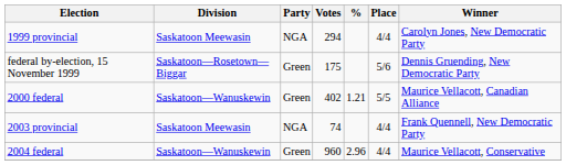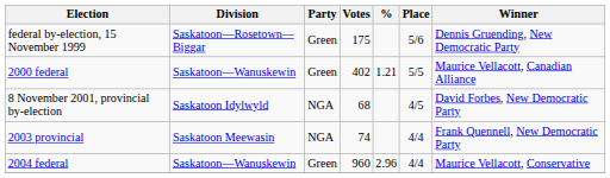 <table class="wikitable" width="800">
 <tr>
 <th align="left">Election</th>
 <th align="left">Division</th>
 <th align="left">Party</th>
 <th align="right">Votes</th>
 <th align="right">%</th>
 <th align="center">Place</th>
 <th align="center">Winner</th>
-</tr>
-<tr>
-<td align="left"><a href='#'>1999 provincial</a></td>
-<td align="left"><a href='#'>Saskatoon Meewasin</a></td>
-<td align="left">NGA</td>
-<td align="right">294</td>
-<td align="right"></td>
-<td align="center">4/4</td>
-<td align="left"><a href='#'>Carolyn Jones</a>, <a href='#'>New Democratic Party</a></td>
 </tr>
 <tr>
 <td align="left">federal by-election, 15 November 1999</td>
 <td align="left"><a href='#'>Saskatoon—Rosetown—Biggar</a></td>
 <td align="left">Green</td>
 <td align="right">175</td>
 <td align="right"></td>
 <td align="center">5/6</td>
 <td align="left"><a href='#'>Dennis Gruending</a>, <a href='#'>New Democratic Party</a></td>
 </tr>
 <tr>
 <td align="left"><a href='#'>2000 federal</a></td>
 <td align="left"><a href='#'>Saskatoon—Wanuskewin</a></td>
 <td align="left">Green</td>
 <td align="right">402</td>
 <td align="right">1.21</td>
 <td align="center">5/5</td>
 <td align="left"><a href='#'>Maurice Vellacott</a>, <a href='#'>Canadian Alliance</a></td>
+</tr>
+<tr>
+<td align="left">8 November 2001, provincial by-election</td>
+<td align="left"><a href='#'>Saskatoon Idylwyld</a></td>
+<td align="left">NGA</td>
+<td align="right">68</td>
+<td align="right"></td>
+<td align="center">4/5</td>
+<td align="left"><a href='#'>David Forbes</a>, <a href='#'>New Democratic Party</a></td>
 </tr>
 <tr>
 <td align="left"><a href='#'>2003 provincial</a></td>
 <td align="left"><a href='#'>Saskatoon Meewasin</a></td>
 <td align="left">NGA</td>
 <td align="right">74</td>
 <td align="right"></td>
 <td align="center">4/4</td>
 <td align="left"><a href='#'>Frank Quennell</a>, <a href='#'>New Democratic Party</a></td>
 </tr>
 <tr>
 <td align="left"><a href='#'>2004 federal</a></td>
 <td align="left"><a href='#'>Saskatoon—Wanuskewin</a></td>
 <td align="left">Green</td>
 <td align="right">960</td>
 <td align="right">2.96</td>
 <td align="center">4/4</td>
 <td align="left"><a href='#'>Maurice Vellacott</a>, <a href='#'>Conservative</a></td>
 </tr>
 <tr>
 </tr>
 </table>
